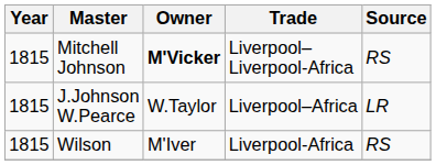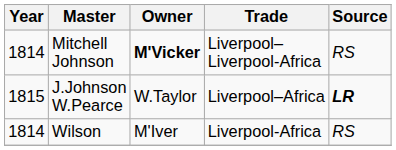 <table class=" wikitable">
 <tr>
 <th>Year</th>
 <th>Master</th>
 <th>Owner</th>
 <th>Trade</th>
 <th>Source</th>
 </tr>
 <tr>
-<td>1815</td>
+<td>1814</td>
 <td>Mitchell<br>Johnson</td>
 <td><strong>M'Vicker</strong></td>
 <td>Liverpool–<br>Liverpool-Africa</td>
 <td><em>RS</em></td>
 </tr>
 <tr>
 <td>1815</td>
 <td>J.Johnson<br>W.Pearce</td>
 <td>W.Taylor</td>
 <td>Liverpool–Africa</td>
-<td><em>LR</em></td>
+<td><strong><em>LR</em></strong></td>
 </tr>
 <tr>
-<td>1815</td>
+<td>1814</td>
 <td>Wilson</td>
 <td>M'Iver</td>
 <td>Liverpool-Africa</td>
 <td><em>RS</em></td>
 </tr>
 <tr>
 </tr>
 </table>
